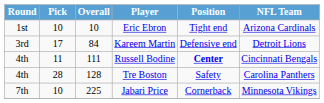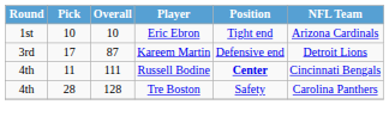 <table class="wikitable">
 <tr align="center"  style="background:#56A0D3;color:#FFFFFF;">
 <td style="width: 50px;"><strong>Round</strong></td>
 <td style="width: 50px;"><strong>Pick</strong></td>
 <td><strong>Overall</strong></td>
 <td><strong>Player</strong></td>
 <td><strong>Position</strong></td>
 <td><strong>NFL Team</strong></td>
 </tr>
 <tr align="center" bgcolor="">
 <td>1st</td>
 <td>10</td>
 <td>10</td>
 <td><a href='#'>Eric Ebron</a></td>
 <td><a href='#'>Tight end</a></td>
 <td><a href='#'>Arizona Cardinals</a></td>
 </tr>
 <tr align="center" bgcolor="">
 <td>3rd</td>
 <td>17</td>
-<td>84</td>
+<td>87</td>
 <td><a href='#'>Kareem Martin</a></td>
 <td><a href='#'>Defensive end</a></td>
 <td><a href='#'>Detroit Lions</a></td>
 </tr>
 <tr align="center" bgcolor="">
 <td>4th</td>
 <td>11</td>
 <td>111</td>
 <td><a href='#'>Russell Bodine</a></td>
 <td><strong><a href='#'>Center</a></strong></td>
 <td><a href='#'>Cincinnati Bengals</a></td>
 </tr>
 <tr align="center" bgcolor="">
 <td>4th</td>
 <td>28</td>
 <td>128</td>
 <td><a href='#'>Tre Boston</a></td>
 <td><a href='#'>Safety</a></td>
 <td><a href='#'>Carolina Panthers</a></td>
 </tr>
 <tr align="center" bgcolor="">
-<td>7th</td>
-<td>10</td>
-<td>225</td>
-<td><a href='#'>Jabari Price</a></td>
-<td><a href='#'>Cornerback</a></td>
-<td><a href='#'>Minnesota Vikings</a></td>
-</tr>
-<tr align="center" bgcolor="">
 </tr>
 </table>
